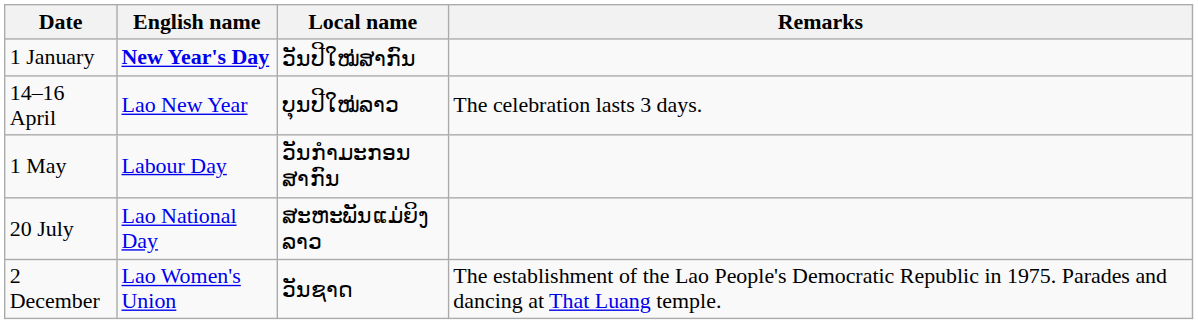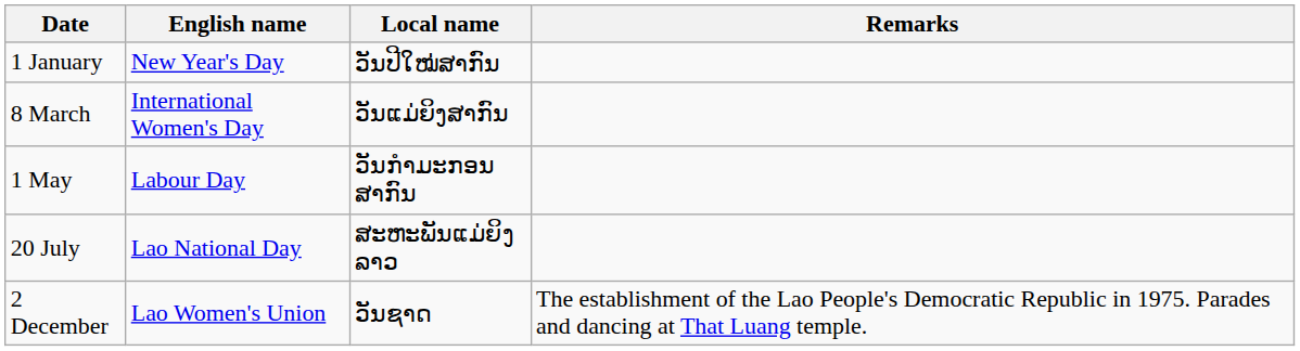 <table class="wikitable">
 <tr>
 <th>Date</th>
 <th>English name</th>
 <th>Local name</th>
 <th>Remarks</th>
 </tr>
 <tr>
 <td>1 January</td>
-<td><strong><a href='#'>New Year's Day</a></strong></td>
+<td><a href='#'>New Year's Day</a></td>
 <td>ວັນປີໃໝ່ສາກົນ</td>
 <td></td>
 </tr>
 <tr>
-<td>14–16 April</td>
-<td><a href='#'>Lao New Year</a></td>
-<td>ບຸນປີໃໝ່ລາວ</td>
-<td>The celebration lasts 3 days.</td>
+<td>8 March</td>
+<td><a href='#'>International Women's Day</a></td>
+<td>ວັນແມ່ຍິງສາກົນ</td>
+<td></td>
 </tr>
 <tr>
 <td>1 May</td>
 <td><a href='#'>Labour Day</a></td>
 <td>ວັນກຳມະກອນສາກົນ</td>
 <td></td>
 </tr>
 <tr>
 <td>20 July</td>
 <td><a href='#'>Lao National Day</a></td>
 <td>ສະຫະພັນແມ່ຍິງລາວ</td>
 <td></td>
 </tr>
 <tr>
 <td>2 December</td>
 <td><a href='#'>Lao Women's Union</a></td>
 <td>ວັນຊາດ</td>
 <td>The establishment of the Lao People's Democratic Republic in 1975. Parades and dancing at <a href='#'>That Luang</a> temple.</td>
 </tr>
 </table>
